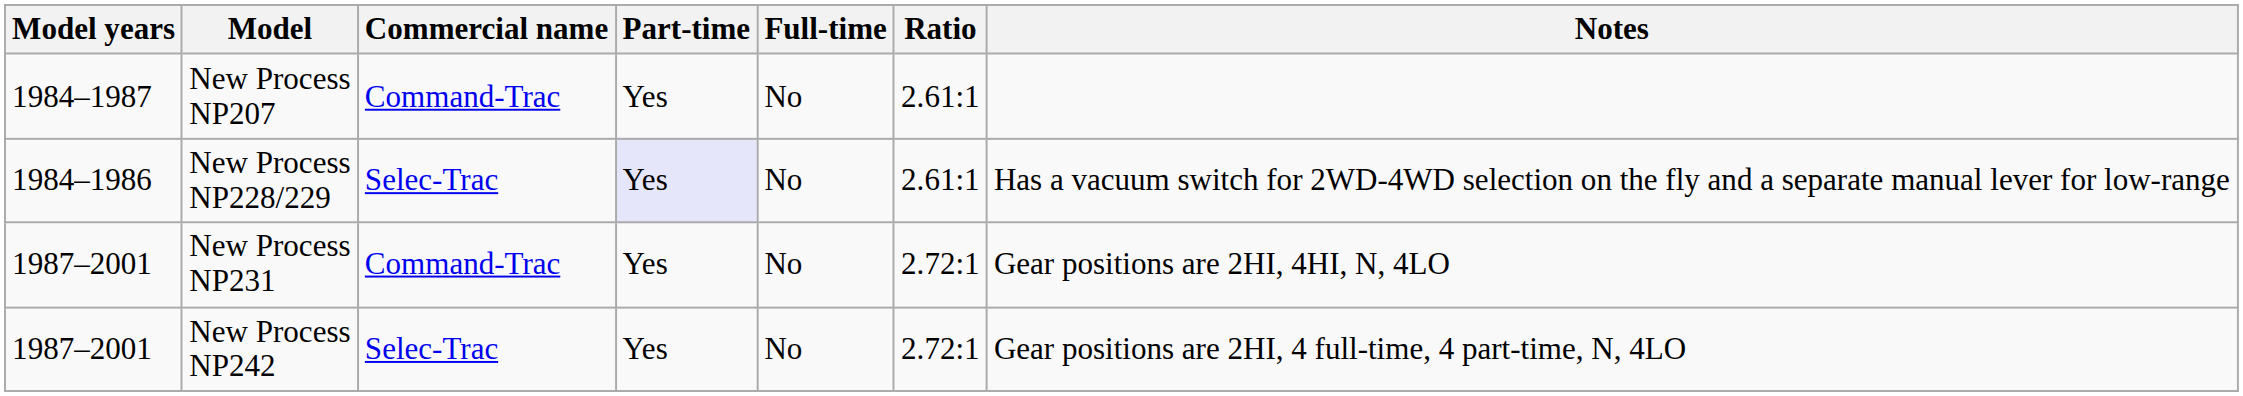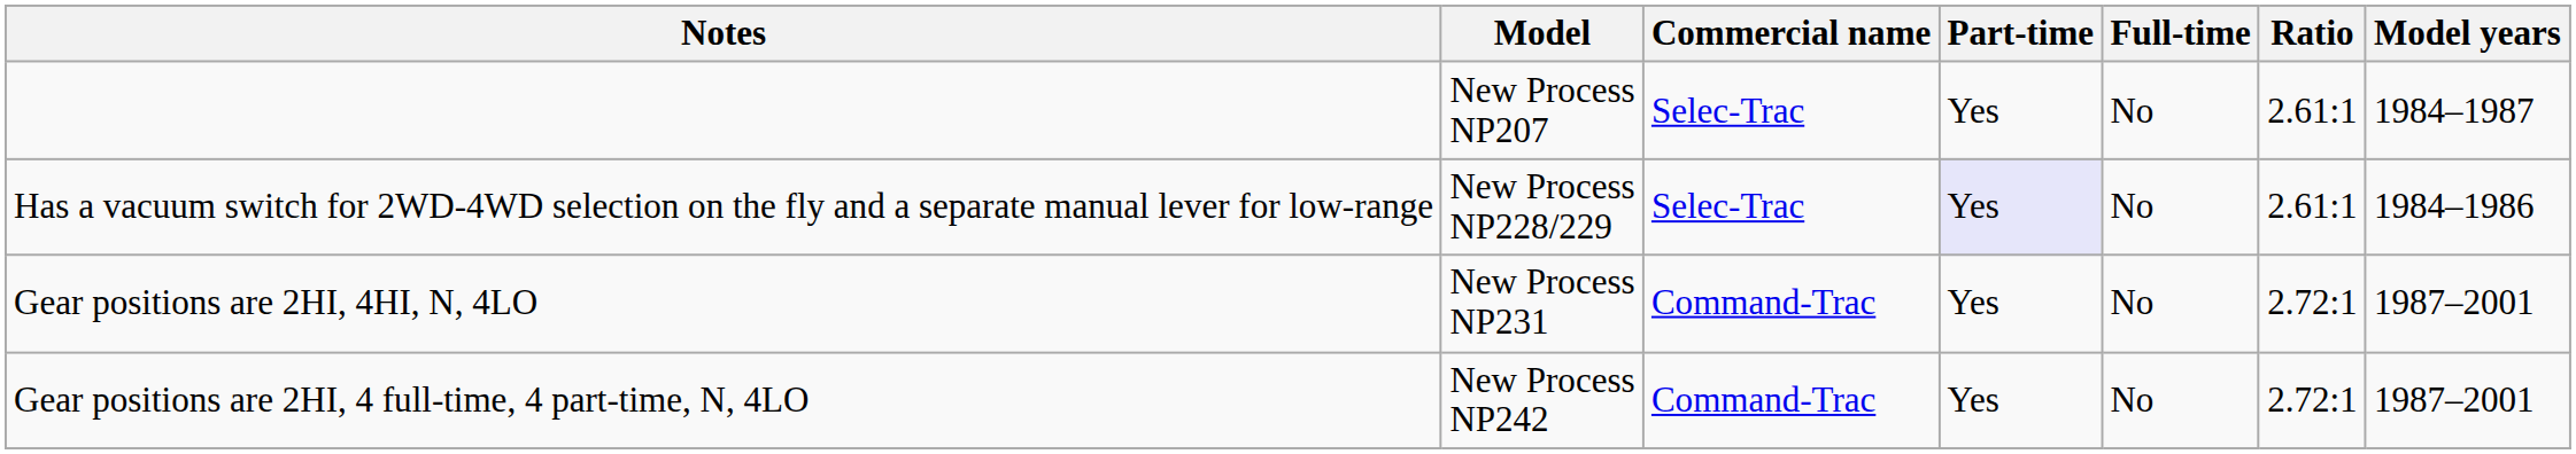 <table class="wikitable">
 <tr>
-<th>Model years</th>
+<th>Notes</th>
 <th>Model</th>
 <th>Commercial name</th>
 <th>Part-time</th>
 <th>Full-time</th>
 <th>Ratio</th>
-<th>Notes</th>
+<th>Model years</th>
 </tr>
 <tr>
-<td>1984–1987</td>
+<td></td>
 <td>New Process<br>NP207</td>
-<td><a href='#'>Command-Trac</a></td>
+<td><a href='#'>Selec-Trac</a></td>
 <td>Yes</td>
 <td>No</td>
 <td>2.61:1</td>
-<td></td>
+<td>1984–1987</td>
 </tr>
 <tr>
-<td>1984–1986</td>
+<td>Has a vacuum switch for 2WD-4WD selection on the fly and a separate manual lever for low-range</td>
 <td>New Process<br>NP228/229</td>
 <td><a href='#'>Selec-Trac</a></td>
 <td style="background: lavender;">Yes</td>
 <td>No</td>
 <td>2.61:1</td>
-<td>Has a vacuum switch for 2WD-4WD selection on the fly and a separate manual lever for low-range</td>
+<td>1984–1986</td>
 </tr>
 <tr>
-<td>1987–2001</td>
+<td>Gear positions are 2HI, 4HI, N, 4LO</td>
 <td>New Process<br>NP231</td>
 <td><a href='#'>Command-Trac</a></td>
 <td>Yes</td>
 <td>No</td>
 <td>2.72:1</td>
-<td>Gear positions are 2HI, 4HI, N, 4LO</td>
+<td>1987–2001</td>
 </tr>
 <tr>
-<td>1987–2001</td>
+<td>Gear positions are 2HI, 4 full-time, 4 part-time, N, 4LO</td>
 <td>New Process<br>NP242</td>
-<td><a href='#'>Selec-Trac</a></td>
+<td><a href='#'>Command-Trac</a></td>
 <td>Yes</td>
 <td>No</td>
 <td>2.72:1</td>
-<td>Gear positions are 2HI, 4 full-time, 4 part-time, N, 4LO</td>
+<td>1987–2001</td>
 </tr>
 </table>
